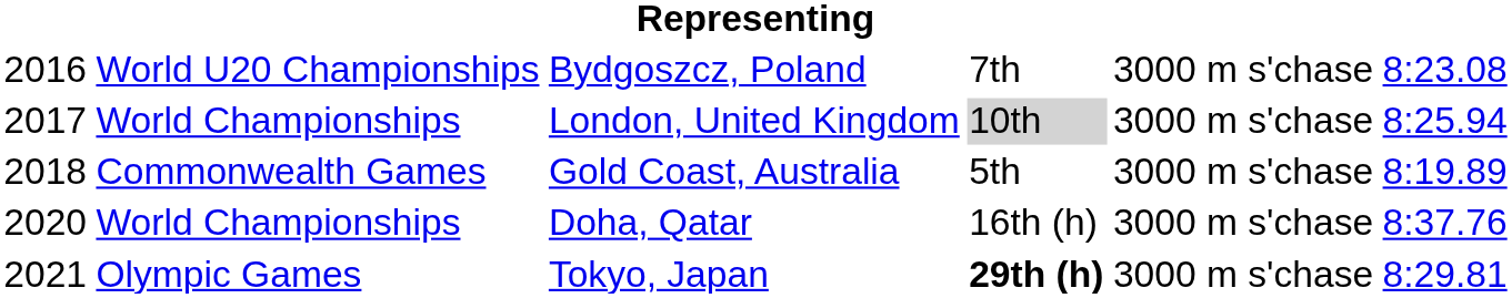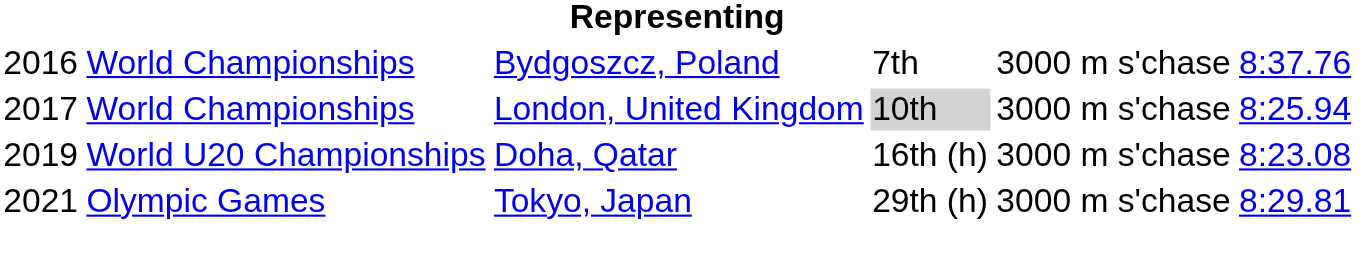 <table>
 <tr>
 <th colspan="6">Representing </th>
 </tr>
 <tr>
 <td>2016</td>
-<td><a href='#'>World U20 Championships</a></td>
+<td><a href='#'>World Championships</a></td>
 <td><a href='#'>Bydgoszcz, Poland</a></td>
 <td>7th</td>
 <td>3000 m s'chase</td>
-<td><a href='#'>8:23.08</a></td>
+<td><a href='#'>8:37.76</a></td>
 </tr>
 <tr>
 <td>2017</td>
 <td><a href='#'>World Championships</a></td>
 <td><a href='#'>London, United Kingdom</a></td>
 <td style="background: lightgrey;">10th</td>
 <td>3000 m s'chase</td>
 <td><a href='#'>8:25.94</a></td>
 </tr>
 <tr>
-<td>2018</td>
-<td><a href='#'>Commonwealth Games</a></td>
-<td><a href='#'>Gold Coast, Australia</a></td>
-<td>5th</td>
-<td>3000 m s'chase</td>
-<td><a href='#'>8:19.89</a></td>
-</tr>
-<tr>
-<td>2020</td>
-<td><a href='#'>World Championships</a></td>
+<td>2019</td>
+<td><a href='#'>World U20 Championships</a></td>
 <td><a href='#'>Doha, Qatar</a></td>
 <td>16th (h)</td>
 <td>3000 m s'chase</td>
-<td><a href='#'>8:37.76</a></td>
+<td><a href='#'>8:23.08</a></td>
 </tr>
 <tr>
 <td>2021</td>
 <td><a href='#'>Olympic Games</a></td>
 <td><a href='#'>Tokyo, Japan</a></td>
-<td><strong>29th (h)</strong></td>
+<td>29th (h)</td>
 <td>3000 m s'chase</td>
 <td><a href='#'>8:29.81</a></td>
 </tr>
 </table>
